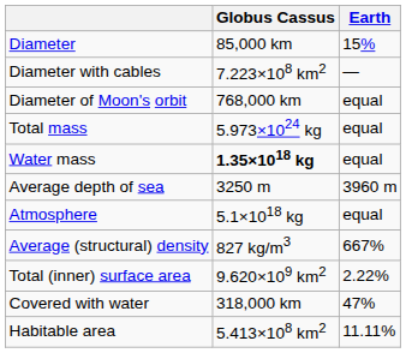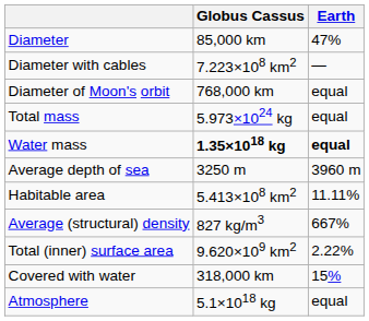 <table class="wikitable floatright">
 <tr>
 <th></th>
 <th>Globus Cassus</th>
 <th><a href='#'>Earth</a></th>
 </tr>
 <tr>
 <td><a href='#'>Diameter</a></td>
 <td>85,000 km</td>
-<td>15<a href='#'>%</a></td>
+<td>47%</td>
 </tr>
 <tr>
 <td>Diameter with cables</td>
 <td>7.223×10<sup>8</sup> km<sup>2</sup></td>
 <td>—</td>
 </tr>
 <tr>
 <td>Diameter of <a href='#'>Moon's</a> <a href='#'>orbit</a></td>
 <td>768,000 km</td>
 <td>equal</td>
 </tr>
 <tr>
 <td>Total <a href='#'>mass</a></td>
 <td>5.973<a href='#'>×10<sup>24</sup></a> kg</td>
 <td>equal</td>
 </tr>
 <tr>
 <td><a href='#'>Water</a> mass</td>
 <td><strong>1.35×10<sup>18</sup> kg</strong></td>
-<td>equal</td>
+<td><strong>equal</strong></td>
 </tr>
 <tr>
 <td>Average depth of <a href='#'>sea</a></td>
 <td>3250 m</td>
 <td>3960 m</td>
 </tr>
 <tr>
-<td><a href='#'>Atmosphere</a></td>
-<td>5.1×10<sup>18</sup> kg</td>
-<td>equal</td>
+<td>Habitable area</td>
+<td>5.413×10<sup>8</sup> km<sup>2</sup></td>
+<td>11.11%</td>
 </tr>
 <tr>
 <td><a href='#'>Average</a> (structural) <a href='#'>density</a></td>
 <td>827 kg/m<sup>3</sup></td>
 <td>667%</td>
 </tr>
 <tr>
 <td>Total (inner) <a href='#'>surface area</a></td>
 <td>9.620×10<sup>9</sup> km<sup>2</sup></td>
 <td>2.22%</td>
 </tr>
 <tr>
 <td>Covered with water</td>
 <td>318,000 km</td>
-<td>47%</td>
+<td>15<a href='#'>%</a></td>
 </tr>
 <tr>
-<td>Habitable area</td>
-<td>5.413×10<sup>8</sup> km<sup>2</sup></td>
-<td>11.11%</td>
+<td><a href='#'>Atmosphere</a></td>
+<td>5.1×10<sup>18</sup> kg</td>
+<td>equal</td>
 </tr>
 </table>
